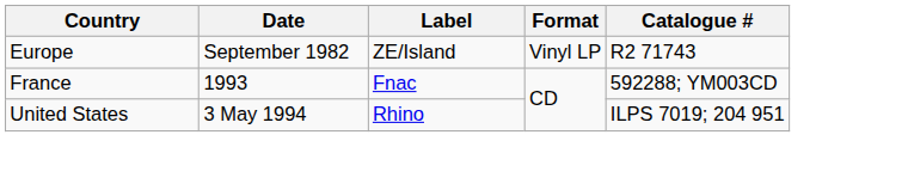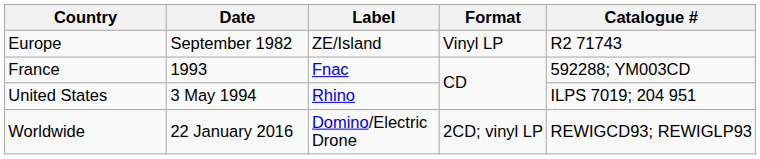 <table class="wikitable">
 <tr>
 <th width="150px">Country</th>
 <th width="130px">Date</th>
 <th width="120px">Label</th>
 <th>Format</th>
 <th>Catalogue #</th>
 </tr>
 <tr>
 <td>Europe</td>
 <td>September 1982</td>
 <td>ZE/Island</td>
 <td>Vinyl LP</td>
 <td>R2 71743</td>
 </tr>
 <tr>
 <td>France</td>
 <td>1993</td>
 <td><a href='#'>Fnac</a></td>
 <td rowspan="2">CD</td>
 <td>592288; YM003CD</td>
 </tr>
 <tr>
 <td>United States</td>
 <td>3 May 1994</td>
 <td><a href='#'>Rhino</a></td>
 <td>ILPS 7019; 204 951</td>
 </tr>
+<tr>
+<td>Worldwide</td>
+<td>22 January 2016</td>
+<td><a href='#'>Domino</a>/Electric Drone</td>
+<td>2CD; vinyl LP</td>
+<td>REWIGCD93; REWIGLP93</td>
+</tr>
 </table>
